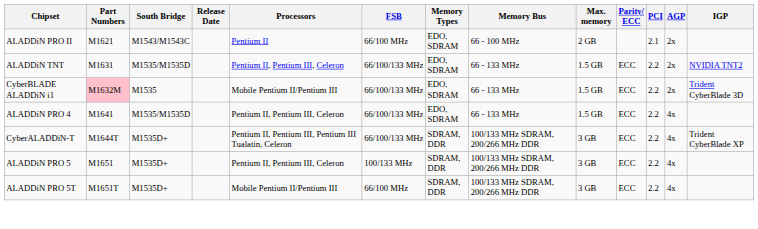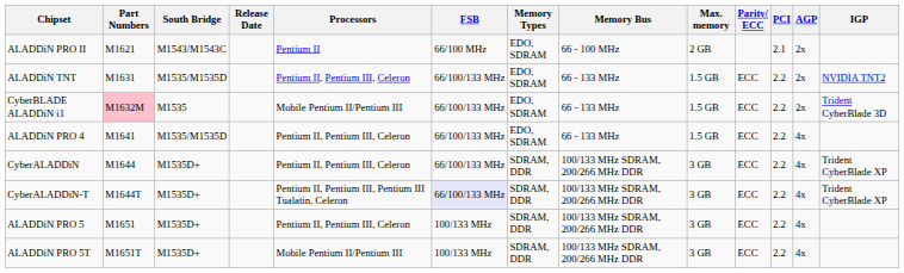 <table class="wikitable" style="font-size: 90%;">
 <tr>
 <th>Chipset</th>
 <th>Part Numbers</th>
 <th>South Bridge</th>
 <th>Release Date</th>
 <th>Processors</th>
 <th><a href='#'>FSB</a></th>
 <th>Memory Types</th>
 <th>Memory Bus</th>
 <th>Max. memory</th>
 <th><a href='#'>Parity/<br>ECC</a></th>
 <th><a href='#'>PCI</a></th>
 <th><a href='#'>AGP</a></th>
 <th>IGP</th>
 </tr>
 <tr>
 <td>ALADDiN PRO II</td>
 <td>M1621</td>
 <td>M1543/M1543C</td>
 <td></td>
 <td><a href='#'>Pentium II</a></td>
 <td>66/100 MHz</td>
 <td>EDO, SDRAM</td>
 <td>66 - 100 MHz</td>
 <td>2 GB</td>
 <td></td>
 <td>2.1</td>
 <td>2x</td>
 <td></td>
 </tr>
 <tr>
 <td>ALADDiN TNT</td>
 <td>M1631</td>
 <td>M1535/M1535D</td>
 <td></td>
 <td><a href='#'>Pentium II</a>, <a href='#'>Pentium III</a>, <a href='#'>Celeron</a></td>
 <td>66/100/133 MHz</td>
 <td>EDO, SDRAM</td>
 <td>66 - 133 MHz</td>
 <td>1.5 GB</td>
 <td>ECC</td>
 <td>2.2</td>
 <td>2x</td>
 <td><a href='#'>NVIDIA TNT2</a></td>
 </tr>
 <tr>
 <td>CyberBLADE ALADDiN i1</td>
 <td style="background: pink;">M1632M</td>
 <td>M1535</td>
 <td></td>
 <td>Mobile Pentium II/Pentium III</td>
 <td>66/100/133 MHz</td>
 <td>EDO, SDRAM</td>
 <td>66 - 133 MHz</td>
 <td>1.5 GB</td>
 <td>ECC</td>
 <td>2.2</td>
 <td>2x</td>
 <td><a href='#'>Trident</a> CyberBlade 3D</td>
 </tr>
 <tr>
 <td>ALADDiN PRO 4</td>
 <td>M1641</td>
 <td>M1535/M1535D</td>
 <td></td>
 <td>Pentium II, Pentium III, Celeron</td>
 <td>66/100/133 MHz</td>
 <td>EDO, SDRAM</td>
 <td>66 - 133 MHz</td>
 <td>1.5 GB</td>
 <td>ECC</td>
 <td>2.2</td>
 <td>4x</td>
 <td></td>
 </tr>
 <tr>
+<td>CyberALADDiN</td>
+<td>M1644</td>
+<td>M1535D+</td>
+<td></td>
+<td>Pentium II, Pentium III, Celeron</td>
+<td>66/100/133 MHz</td>
+<td>SDRAM, DDR</td>
+<td>100/133 MHz SDRAM, 200/266 MHz DDR</td>
+<td>3 GB</td>
+<td>ECC</td>
+<td>2.2</td>
+<td>4x</td>
+<td>Trident CyberBlade XP</td>
+</tr>
+<tr>
 <td>CyberALADDiN-T</td>
 <td>M1644T</td>
 <td>M1535D+</td>
 <td></td>
 <td>Pentium II, Pentium III, Pentium III Tualatin, Celeron</td>
-<td>66/100/133 MHz</td>
+<td style="background: lavender;">66/100/133 MHz</td>
 <td>SDRAM, DDR</td>
 <td>100/133 MHz SDRAM, 200/266 MHz DDR</td>
 <td>3 GB</td>
 <td>ECC</td>
 <td>2.2</td>
 <td>4x</td>
 <td>Trident CyberBlade XP</td>
 </tr>
 <tr>
 <td>ALADDiN PRO 5</td>
 <td>M1651</td>
 <td>M1535D+</td>
 <td></td>
 <td>Pentium II, Pentium III, Celeron</td>
 <td>100/133 MHz</td>
 <td>SDRAM, DDR</td>
 <td>100/133 MHz SDRAM, 200/266 MHz DDR</td>
 <td>3 GB</td>
 <td>ECC</td>
 <td>2.2</td>
 <td>4x</td>
 <td></td>
 </tr>
 <tr>
 <td>ALADDiN PRO 5T</td>
 <td>M1651T</td>
 <td>M1535D+</td>
 <td></td>
 <td>Mobile Pentium II/Pentium III</td>
-<td>66/100 MHz</td>
+<td>100/133 MHz</td>
 <td>SDRAM, DDR</td>
 <td>100/133 MHz SDRAM, 200/266 MHz DDR</td>
 <td>3 GB</td>
 <td>ECC</td>
 <td>2.2</td>
 <td>4x</td>
 <td></td>
 </tr>
 </table>
